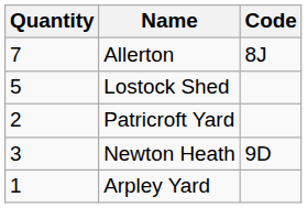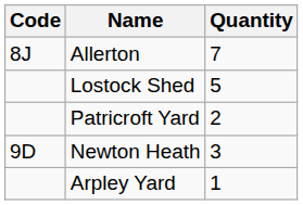 <table class="wikitable floatright">
 <tr>
+<th>Code</th>
+<th>Name</th>
 <th>Quantity</th>
-<th>Name</th>
-<th>Code</th>
 </tr>
 <tr>
+<td>8J</td>
+<td>Allerton</td>
 <td>7</td>
-<td>Allerton</td>
-<td>8J</td>
 </tr>
 <tr>
+<td></td>
+<td>Lostock Shed</td>
 <td>5</td>
-<td>Lostock Shed</td>
-<td></td>
 </tr>
 <tr>
+<td></td>
+<td>Patricroft Yard</td>
 <td>2</td>
-<td>Patricroft Yard</td>
-<td></td>
 </tr>
 <tr>
+<td>9D</td>
+<td>Newton Heath</td>
 <td>3</td>
-<td>Newton Heath</td>
-<td>9D</td>
 </tr>
 <tr>
+<td></td>
+<td>Arpley Yard</td>
 <td>1</td>
-<td>Arpley Yard</td>
-<td></td>
 </tr>
 </table>
